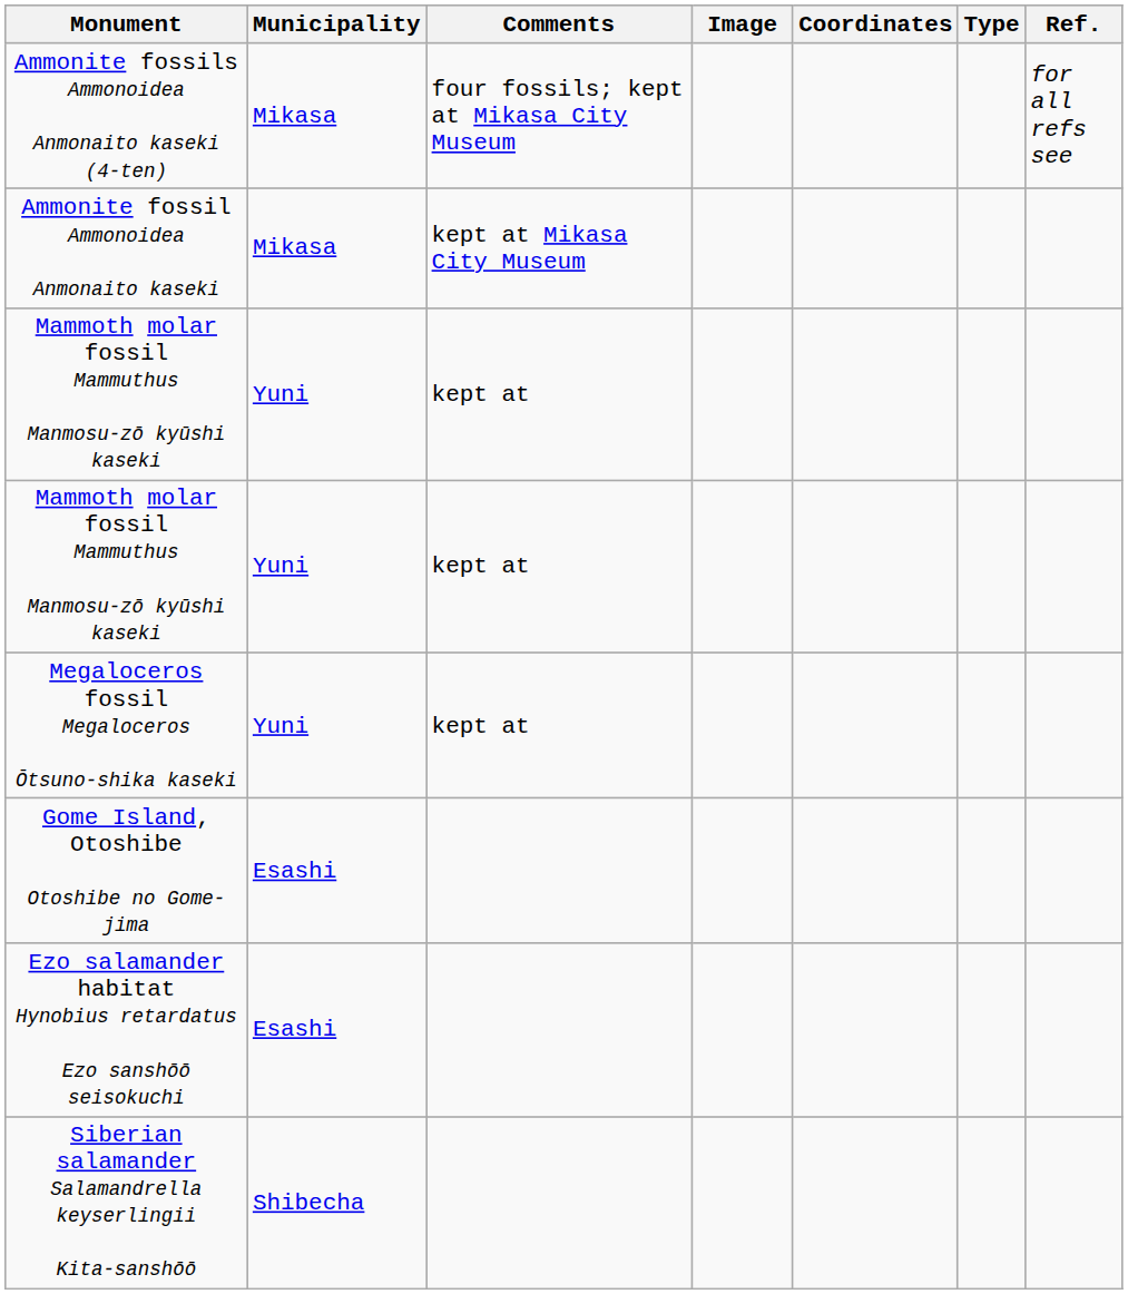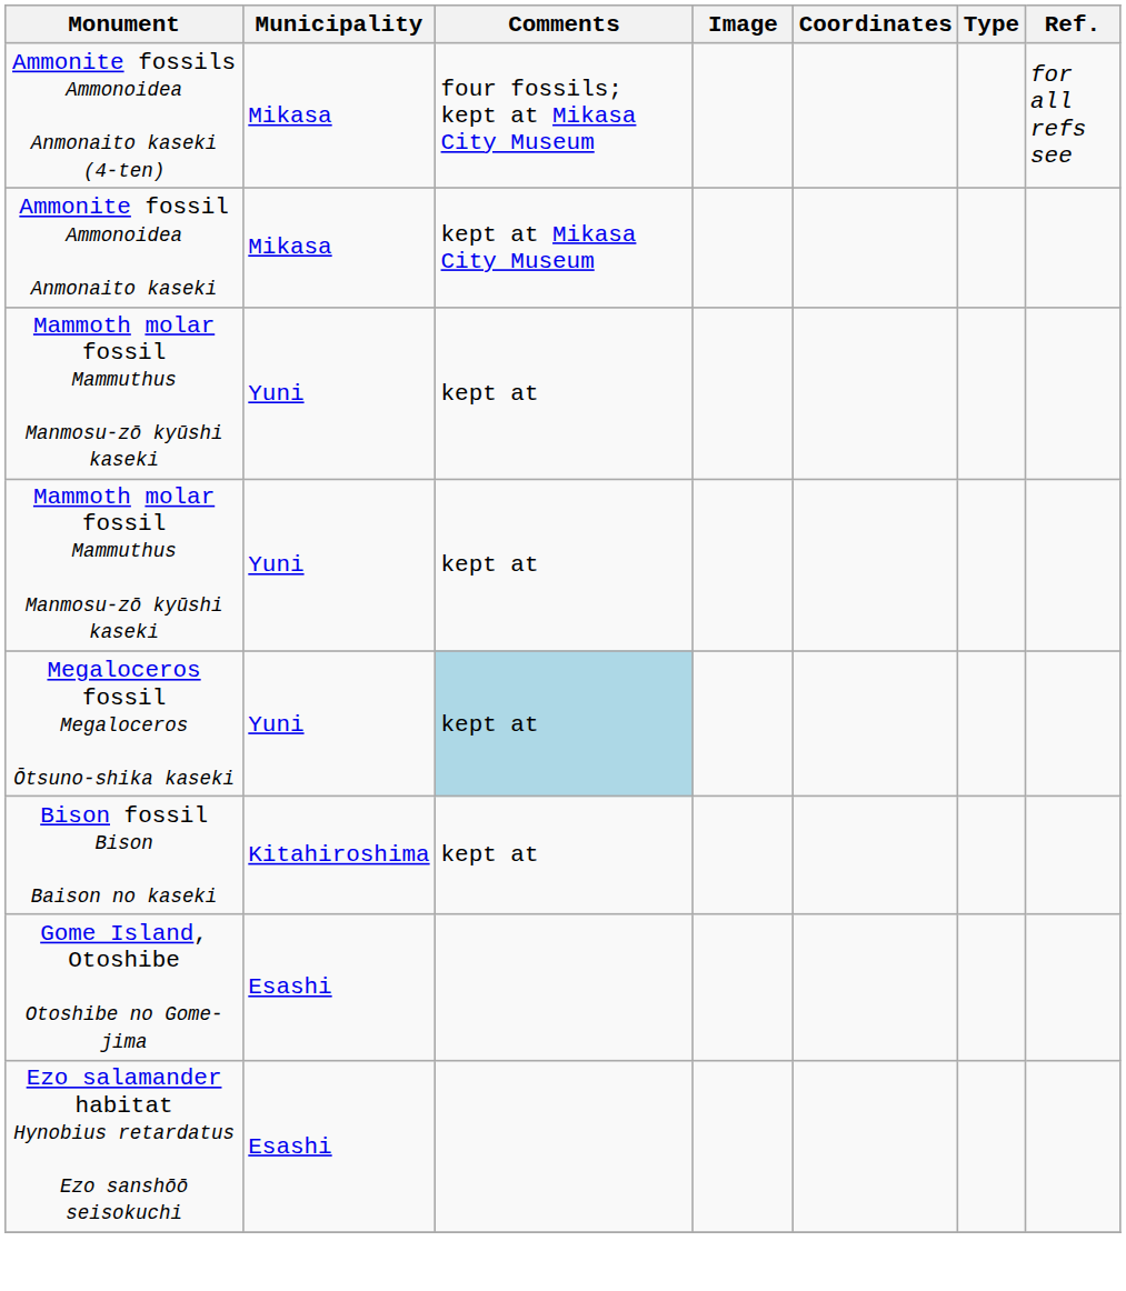 <table class="wikitable sortable"  style="width:100%;">
 <tr>
 <th width="25%" align="left">Monument</th>
 <th width="10%" align="left">Municipality</th>
 <th width="30%" align="left" class="unsortable">Comments</th>
 <th width="10%" align="left" class="unsortable">Image</th>
 <th width="10%" align="left" class="unsortable">Coordinates</th>
 <th width="5%" align="left">Type</th>
 <th width="10%" align="left" class="unsortable">Ref.</th>
 </tr>
 <tr>
 <td align="center"><a href='#'>Ammonite</a> fossils<br><small><em>Ammonoidea</em></small><br><br><small><em>Anmonaito kaseki (4-ten)</em></small></td>
 <td><a href='#'>Mikasa</a></td>
 <td>four fossils; kept at <a href='#'>Mikasa City Museum</a></td>
 <td></td>
 <td></td>
 <td></td>
 <td><em>for all refs see</em> </td>
 </tr>
 <tr>
 <td align="center"><a href='#'>Ammonite</a> fossil<br><small><em>Ammonoidea</em></small><br><br><small><em>Anmonaito kaseki</em></small></td>
 <td><a href='#'>Mikasa</a></td>
 <td>kept at <a href='#'>Mikasa City Museum</a></td>
 <td></td>
 <td></td>
 <td></td>
 <td></td>
 </tr>
 <tr>
 <td align="center"><a href='#'>Mammoth</a> <a href='#'>molar</a> fossil<br><small><em>Mammuthus</em></small><br><br><small><em>Manmosu-zō kyūshi kaseki</em></small></td>
 <td><a href='#'>Yuni</a></td>
 <td>kept at </td>
 <td></td>
 <td></td>
 <td></td>
 <td></td>
 </tr>
 <tr>
 <td align="center"><a href='#'>Mammoth</a> <a href='#'>molar</a> fossil<br><small><em>Mammuthus</em></small><br><br><small><em>Manmosu-zō kyūshi kaseki</em></small></td>
 <td><a href='#'>Yuni</a></td>
 <td>kept at </td>
 <td></td>
 <td></td>
 <td></td>
 <td></td>
 </tr>
 <tr>
 <td align="center"><a href='#'>Megaloceros</a> fossil<br><small><em>Megaloceros</em></small><br><br><small><em>Ōtsuno-shika kaseki</em></small></td>
 <td><a href='#'>Yuni</a></td>
+<td style="background: lightblue;">kept at </td>
+<td></td>
+<td></td>
+<td></td>
+<td></td>
+</tr>
+<tr>
+<td align="center"><a href='#'>Bison</a> fossil<br><small><em>Bison</em></small><br><br><small><em>Baison no kaseki</em></small></td>
+<td><a href='#'>Kitahiroshima</a></td>
 <td>kept at </td>
 <td></td>
 <td></td>
 <td></td>
 <td></td>
 </tr>
 <tr>
 <td align="center"><a href='#'>Gome Island</a>, Otoshibe<br><br><small><em>Otoshibe no Gome-jima</em></small></td>
 <td><a href='#'>Esashi</a></td>
 <td></td>
 <td></td>
 <td></td>
 <td></td>
 <td></td>
 </tr>
 <tr>
 <td align="center"><a href='#'>Ezo salamander</a> habitat<br><small><em>Hynobius retardatus</em></small><br><br><small><em>Ezo sanshōō seisokuchi</em></small></td>
 <td><a href='#'>Esashi</a></td>
 <td></td>
 <td></td>
 <td></td>
 <td></td>
 <td></td>
 </tr>
 <tr>
-<td align="center"><a href='#'>Siberian salamander</a><br><small><em>Salamandrella keyserlingii</em></small><br><br><small><em>Kita-sanshōō</em></small></td>
-<td><a href='#'>Shibecha</a></td>
-<td></td>
-<td></td>
-<td></td>
-<td></td>
-<td></td>
-</tr>
-<tr>
 </tr>
 </table>
